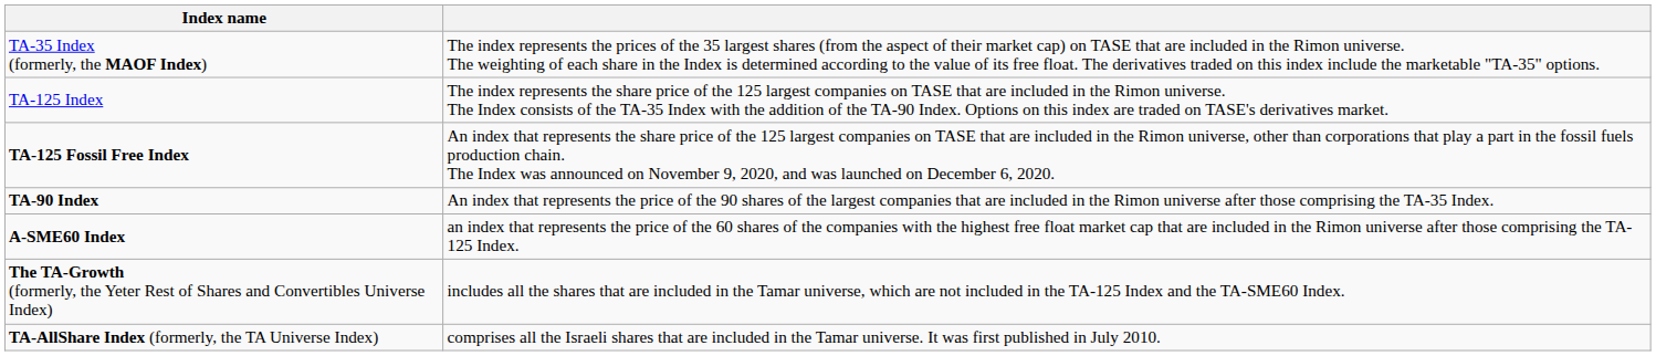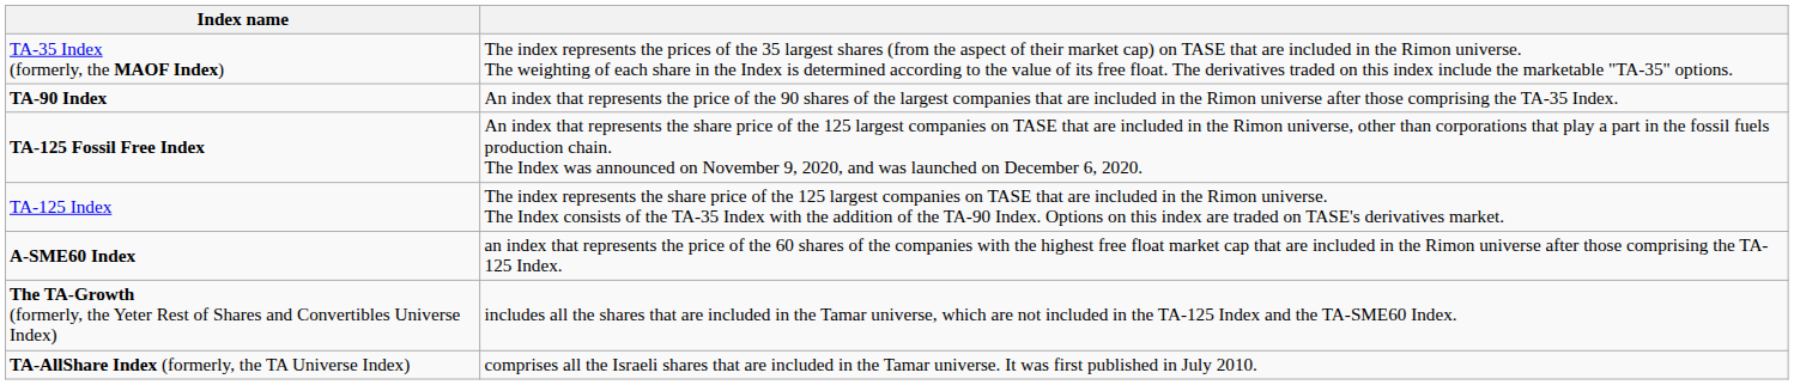 <table class="wikitable sortable mw-collapsible">
 <tr>
 <th>Index name</th>
 <th></th>
 </tr>
 <tr>
 <td><a href='#'>TA-35 Index</a><br>(formerly, the <strong>MAOF Index</strong>)</td>
 <td>The index represents the prices of the 35 largest shares (from the aspect of their market cap) on TASE that are included in the Rimon universe.<br>The weighting of each share in the Index is determined according to the value of its free float. The derivatives traded on this index include the marketable "TA-35" options.</td>
 </tr>
 <tr>
-<td><a href='#'>TA-125 Index</a></td>
-<td>The index represents the share price of the 125 largest companies on TASE that are included in the Rimon universe.<br>The Index consists of the TA-35 Index with the addition of the TA-90 Index. Options on this index are traded on TASE's derivatives market.</td>
+<td><strong>TA-90 Index</strong></td>
+<td>An index that represents the price of the 90 shares of the largest companies that are included in the Rimon universe after those comprising the TA-35 Index.</td>
 </tr>
 <tr>
 <td><strong>TA-125 Fossil Free Index</strong></td>
 <td>An index that represents the share price of the 125 largest companies on TASE that are included in the Rimon universe, other than corporations that play a part in the fossil fuels production chain.<br>The Index was announced on November 9, 2020, and was launched on December 6, 2020.</td>
 </tr>
 <tr>
-<td><strong>TA-90 Index</strong></td>
-<td>An index that represents the price of the 90 shares of the largest companies that are included in the Rimon universe after those comprising the TA-35 Index.</td>
+<td><a href='#'>TA-125 Index</a></td>
+<td>The index represents the share price of the 125 largest companies on TASE that are included in the Rimon universe.<br>The Index consists of the TA-35 Index with the addition of the TA-90 Index. Options on this index are traded on TASE's derivatives market.</td>
 </tr>
 <tr>
 <td><strong>A-SME60 Index</strong></td>
 <td>an index that represents the price of the 60 shares of the companies with the highest free float market cap that are included in the Rimon universe after those comprising the TA-125 Index.</td>
 </tr>
 <tr>
 <td><strong>The TA-Growth</strong><br>(formerly, the Yeter Rest of Shares and Convertibles Universe Index)</td>
 <td>includes all the shares that are included in the Tamar universe, which are not included in the TA-125 Index and the TA-SME60 Index.</td>
 </tr>
 <tr>
 <td><strong>TA-AllShare Index</strong> (formerly, the TA Universe Index)</td>
 <td>comprises all the Israeli shares that are included in the Tamar universe. It was first published in July 2010.</td>
 </tr>
 </table>
